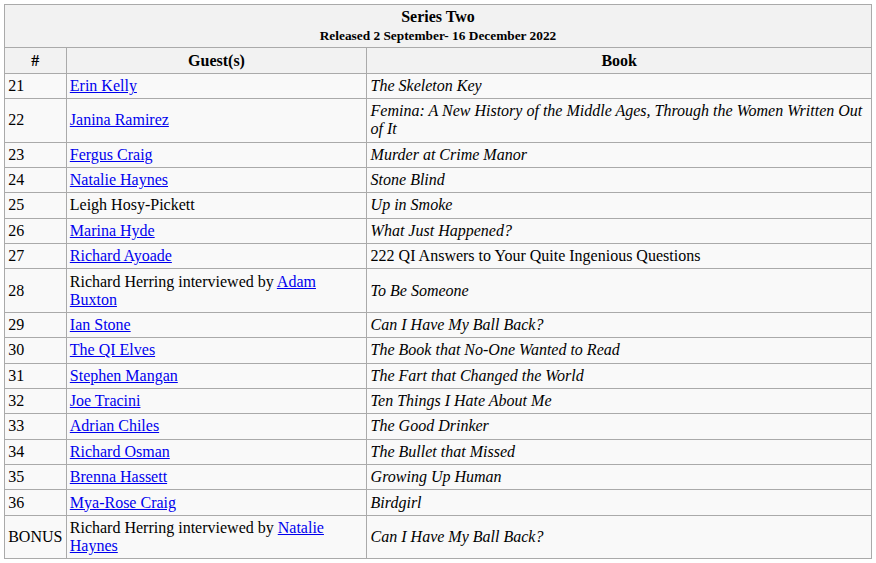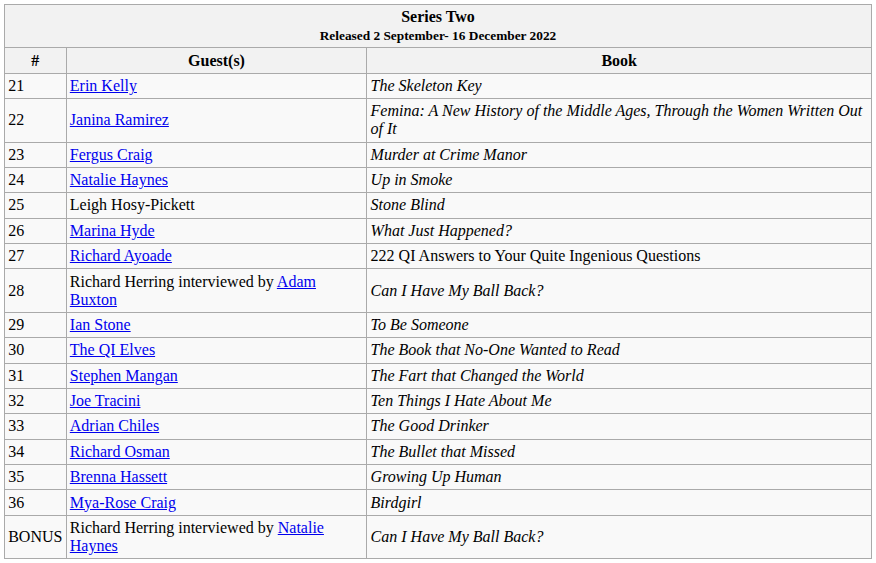 <table class="wikitable">
 <tr>
 <th colspan="3">Series Two<br><small>Released 2 September- 16 December 2022</small></th>
 </tr>
 <tr>
 <th>#</th>
 <th>Guest(s)</th>
 <th>Book</th>
 </tr>
 <tr>
 <td>21</td>
 <td><a href='#'>Erin Kelly</a></td>
 <td><em>The Skeleton Key</em></td>
 </tr>
 <tr>
 <td>22</td>
 <td><a href='#'>Janina Ramirez</a></td>
 <td><em>Femina: A New History of the Middle Ages, Through the Women Written Out of It</em></td>
 </tr>
 <tr>
 <td>23</td>
 <td><a href='#'>Fergus Craig</a></td>
 <td><em>Murder at Crime Manor</em></td>
 </tr>
 <tr>
 <td>24</td>
 <td><a href='#'>Natalie Haynes</a></td>
-<td><em>Stone Blind</em></td>
+<td><em>Up in Smoke</em></td>
 </tr>
 <tr>
 <td>25</td>
 <td>Leigh Hosy-Pickett</td>
-<td><em>Up in Smoke</em></td>
+<td><em>Stone Blind</em></td>
 </tr>
 <tr>
 <td>26</td>
 <td><a href='#'>Marina Hyde</a></td>
 <td><em>What Just Happened?</em></td>
 </tr>
 <tr>
 <td>27</td>
 <td><a href='#'>Richard Ayoade</a></td>
 <td>222 QI Answers to Your Quite Ingenious Questions</td>
 </tr>
 <tr>
 <td>28</td>
 <td>Richard Herring interviewed by <a href='#'>Adam Buxton</a></td>
-<td><em>To Be Someone</em></td>
+<td><em>Can I Have My Ball Back?</em></td>
 </tr>
 <tr>
 <td>29</td>
 <td><a href='#'>Ian Stone</a></td>
-<td><em>Can I Have My Ball Back?</em></td>
+<td><em>To Be Someone</em></td>
 </tr>
 <tr>
 <td>30</td>
 <td><a href='#'>The QI Elves</a></td>
 <td><em>The Book that No-One Wanted to Read</em></td>
 </tr>
 <tr>
 <td>31</td>
 <td><a href='#'>Stephen Mangan</a></td>
 <td><em>The Fart that Changed the World</em></td>
 </tr>
 <tr>
 <td>32</td>
 <td><a href='#'>Joe Tracini</a></td>
 <td><em>Ten Things I Hate About Me</em></td>
 </tr>
 <tr>
 <td>33</td>
 <td><a href='#'>Adrian Chiles</a></td>
 <td><em>The Good Drinker</em></td>
 </tr>
 <tr>
 <td>34</td>
 <td><a href='#'>Richard Osman</a></td>
 <td><em>The Bullet that Missed</em></td>
 </tr>
 <tr>
 <td>35</td>
 <td><a href='#'>Brenna Hassett</a></td>
 <td><em>Growing Up Human</em></td>
 </tr>
 <tr>
 <td>36</td>
 <td><a href='#'>Mya-Rose Craig</a></td>
 <td><em>Birdgirl</em></td>
 </tr>
 <tr>
 <td>BONUS</td>
 <td>Richard Herring interviewed by <a href='#'>Natalie Haynes</a></td>
 <td><em>Can I Have My Ball Back?</em></td>
 </tr>
 </table>
